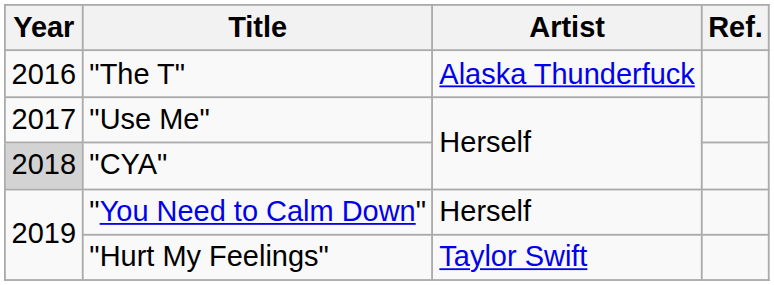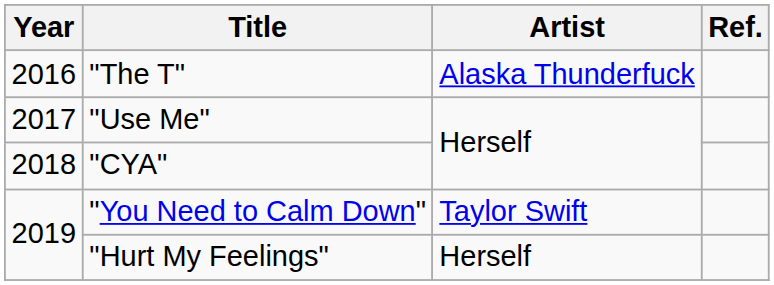 <table class="wikitable">
 <tr>
 <th>Year</th>
 <th>Title</th>
 <th>Artist</th>
 <th>Ref.</th>
 </tr>
 <tr>
 <td>2016</td>
 <td>"The T"</td>
 <td><a href='#'>Alaska Thunderfuck</a></td>
 <td></td>
 </tr>
 <tr>
 <td>2017</td>
 <td>"Use Me"</td>
 <td rowspan="2">Herself</td>
 <td></td>
 </tr>
 <tr>
-<td style="background: lightgrey;">2018</td>
+<td>2018</td>
 <td>"CYA"</td>
 <td></td>
 </tr>
 <tr>
 <td rowspan="2">2019</td>
 <td>"<a href='#'>You Need to Calm Down</a>"</td>
-<td>Herself</td>
+<td><a href='#'>Taylor Swift</a></td>
 <td></td>
 </tr>
 <tr>
 <td>"Hurt My Feelings"</td>
-<td><a href='#'>Taylor Swift</a></td>
+<td>Herself</td>
 <td></td>
 </tr>
 </table>
